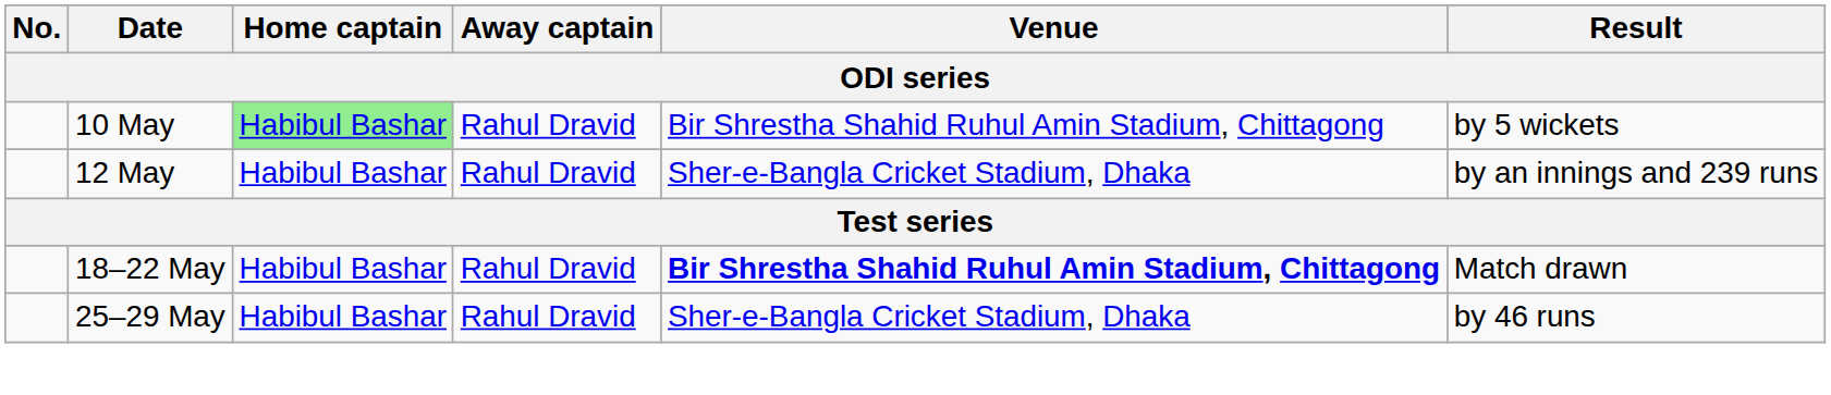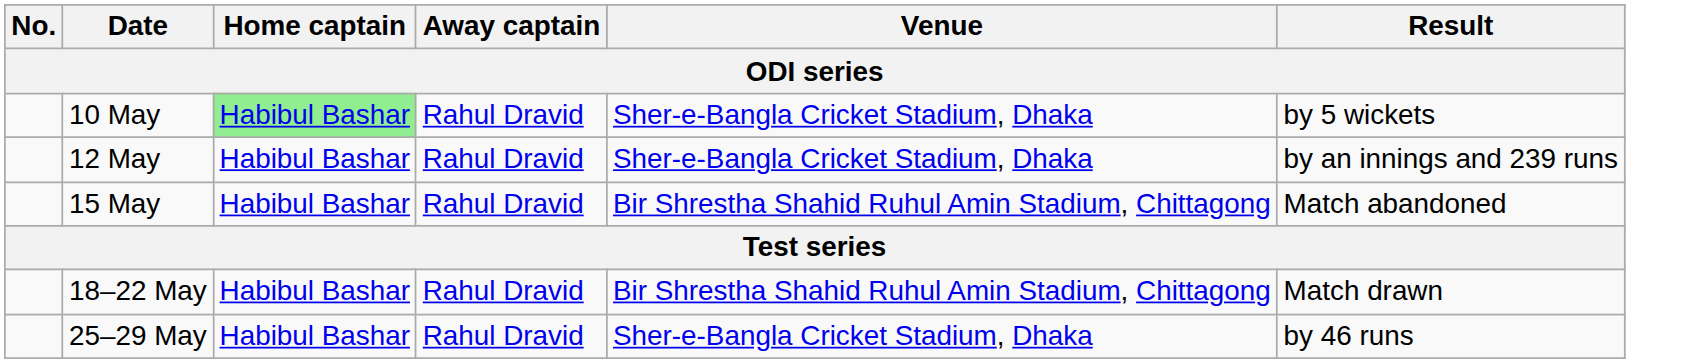 <table class="wikitable">
 <tr>
 <th>No.</th>
 <th>Date</th>
 <th>Home captain</th>
 <th>Away captain</th>
 <th>Venue</th>
 <th>Result</th>
 </tr>
 <tr>
 <th colspan="6">ODI series</th>
 </tr>
 <tr>
 <td></td>
 <td>10 May</td>
 <td style="background: lightgreen;"><a href='#'>Habibul Bashar</a></td>
 <td><a href='#'>Rahul Dravid</a></td>
-<td><a href='#'>Bir Shrestha Shahid Ruhul Amin Stadium</a>, <a href='#'>Chittagong</a></td>
+<td><a href='#'>Sher-e-Bangla Cricket Stadium</a>, <a href='#'>Dhaka</a></td>
 <td> by 5 wickets</td>
 </tr>
 <tr>
 <td></td>
 <td>12 May</td>
 <td><a href='#'>Habibul Bashar</a></td>
 <td><a href='#'>Rahul Dravid</a></td>
 <td><a href='#'>Sher-e-Bangla Cricket Stadium</a>, <a href='#'>Dhaka</a></td>
 <td> by an innings and 239 runs</td>
 </tr>
 <tr>
+<td></td>
+<td>15 May</td>
+<td><a href='#'>Habibul Bashar</a></td>
+<td><a href='#'>Rahul Dravid</a></td>
+<td><a href='#'>Bir Shrestha Shahid Ruhul Amin Stadium</a>, <a href='#'>Chittagong</a></td>
+<td>Match abandoned</td>
+</tr>
+<tr>
 <th colspan="6">Test series</th>
 </tr>
 <tr>
 <td></td>
 <td>18–22 May</td>
 <td><a href='#'>Habibul Bashar</a></td>
 <td><a href='#'>Rahul Dravid</a></td>
-<td><strong><a href='#'>Bir Shrestha Shahid Ruhul Amin Stadium</a>, <a href='#'>Chittagong</a></strong></td>
+<td><a href='#'>Bir Shrestha Shahid Ruhul Amin Stadium</a>, <a href='#'>Chittagong</a></td>
 <td>Match drawn</td>
 </tr>
 <tr>
 <td></td>
 <td>25–29 May</td>
 <td><a href='#'>Habibul Bashar</a></td>
 <td><a href='#'>Rahul Dravid</a></td>
 <td><a href='#'>Sher-e-Bangla Cricket Stadium</a>, <a href='#'>Dhaka</a></td>
 <td> by 46 runs</td>
 </tr>
 </table>
